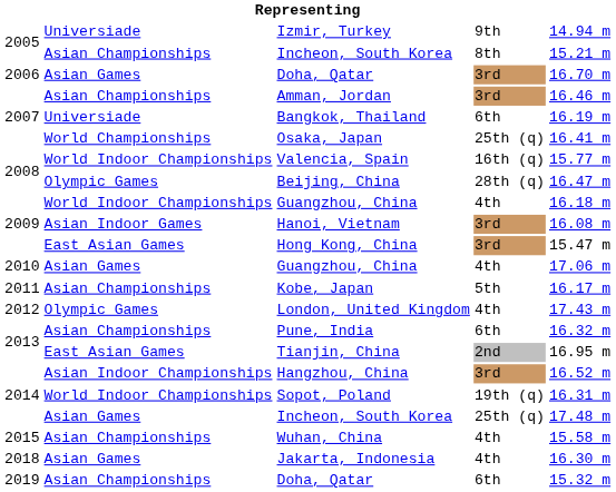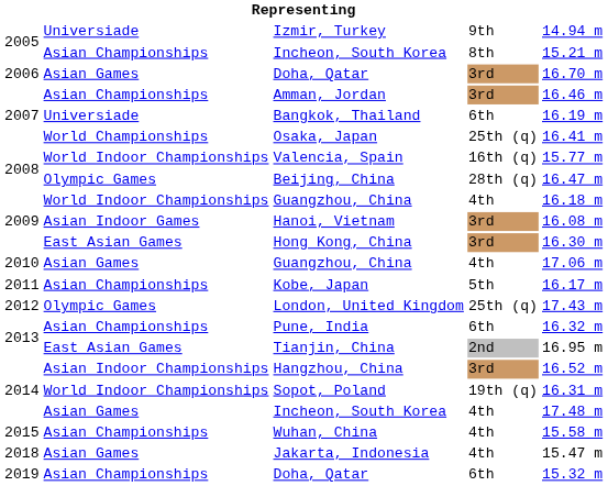 <table>
 <tr>
 <th colspan="5">Representing </th>
 </tr>
 <tr>
 <td rowspan=2>2005</td>
 <td><a href='#'>Universiade</a></td>
 <td><a href='#'>Izmir, Turkey</a></td>
 <td>9th</td>
 <td><a href='#'>14.94 m</a></td>
 </tr>
 <tr>
 <td><a href='#'>Asian Championships</a></td>
 <td><a href='#'>Incheon, South Korea</a></td>
 <td>8th</td>
 <td><a href='#'>15.21 m</a></td>
 </tr>
 <tr>
 <td>2006</td>
 <td><a href='#'>Asian Games</a></td>
 <td><a href='#'>Doha, Qatar</a></td>
 <td bgcolor=cc9966>3rd</td>
 <td><a href='#'>16.70 m</a></td>
 </tr>
 <tr>
 <td rowspan=3>2007</td>
 <td><a href='#'>Asian Championships</a></td>
 <td><a href='#'>Amman, Jordan</a></td>
 <td bgcolor=cc9966>3rd</td>
 <td><a href='#'>16.46 m</a></td>
 </tr>
 <tr>
 <td><a href='#'>Universiade</a></td>
 <td><a href='#'>Bangkok, Thailand</a></td>
 <td>6th</td>
 <td><a href='#'>16.19 m</a></td>
 </tr>
 <tr>
 <td><a href='#'>World Championships</a></td>
 <td><a href='#'>Osaka, Japan</a></td>
 <td>25th (q)</td>
 <td><a href='#'>16.41 m</a></td>
 </tr>
 <tr>
 <td rowspan=2>2008</td>
 <td><a href='#'>World Indoor Championships</a></td>
 <td><a href='#'>Valencia, Spain</a></td>
 <td>16th (q)</td>
 <td><a href='#'>15.77 m</a></td>
 </tr>
 <tr>
 <td><a href='#'>Olympic Games</a></td>
 <td><a href='#'>Beijing, China</a></td>
 <td>28th (q)</td>
 <td><a href='#'>16.47 m</a></td>
 </tr>
 <tr>
 <td rowspan=3>2009</td>
 <td><a href='#'>World Indoor Championships</a></td>
 <td><a href='#'>Guangzhou, China</a></td>
 <td>4th</td>
 <td><a href='#'>16.18 m</a></td>
 </tr>
 <tr>
 <td><a href='#'>Asian Indoor Games</a></td>
 <td><a href='#'>Hanoi, Vietnam</a></td>
 <td bgcolor=cc9966>3rd</td>
 <td><a href='#'>16.08 m</a></td>
 </tr>
 <tr>
 <td><a href='#'>East Asian Games</a></td>
 <td><a href='#'>Hong Kong, China</a></td>
 <td bgcolor=cc9966>3rd</td>
-<td>15.47 m</td>
+<td><a href='#'>16.30 m</a></td>
 </tr>
 <tr>
 <td>2010</td>
 <td><a href='#'>Asian Games</a></td>
 <td><a href='#'>Guangzhou, China</a></td>
 <td>4th</td>
 <td><a href='#'>17.06 m</a></td>
 </tr>
 <tr>
 <td>2011</td>
 <td><a href='#'>Asian Championships</a></td>
 <td><a href='#'>Kobe, Japan</a></td>
 <td>5th</td>
 <td><a href='#'>16.17 m</a></td>
 </tr>
 <tr>
 <td>2012</td>
 <td><a href='#'>Olympic Games</a></td>
 <td><a href='#'>London, United Kingdom</a></td>
-<td>4th</td>
+<td>25th (q)</td>
 <td><a href='#'>17.43 m</a></td>
 </tr>
 <tr>
 <td rowspan=2>2013</td>
 <td><a href='#'>Asian Championships</a></td>
 <td><a href='#'>Pune, India</a></td>
 <td>6th</td>
 <td><a href='#'>16.32 m</a></td>
 </tr>
 <tr>
 <td><a href='#'>East Asian Games</a></td>
 <td><a href='#'>Tianjin, China</a></td>
 <td bgcolor=silver>2nd</td>
 <td>16.95 m</td>
 </tr>
 <tr>
 <td rowspan=3>2014</td>
 <td><a href='#'>Asian Indoor Championships</a></td>
 <td><a href='#'>Hangzhou, China</a></td>
 <td bgcolor=cc9966>3rd</td>
 <td><a href='#'>16.52 m</a></td>
 </tr>
 <tr>
 <td><a href='#'>World Indoor Championships</a></td>
 <td><a href='#'>Sopot, Poland</a></td>
 <td>19th (q)</td>
 <td><a href='#'>16.31 m</a></td>
 </tr>
 <tr>
 <td><a href='#'>Asian Games</a></td>
 <td><a href='#'>Incheon, South Korea</a></td>
-<td>25th (q)</td>
+<td>4th</td>
 <td><a href='#'>17.48 m</a></td>
 </tr>
 <tr>
 <td>2015</td>
 <td><a href='#'>Asian Championships</a></td>
 <td><a href='#'>Wuhan, China</a></td>
 <td>4th</td>
 <td><a href='#'>15.58 m</a></td>
 </tr>
 <tr>
 <td>2018</td>
 <td><a href='#'>Asian Games</a></td>
 <td><a href='#'>Jakarta, Indonesia</a></td>
 <td>4th</td>
-<td><a href='#'>16.30 m</a></td>
+<td>15.47 m</td>
 </tr>
 <tr>
 <td>2019</td>
 <td><a href='#'>Asian Championships</a></td>
 <td><a href='#'>Doha, Qatar</a></td>
 <td>6th</td>
 <td><a href='#'>15.32 m</a></td>
 </tr>
 </table>
